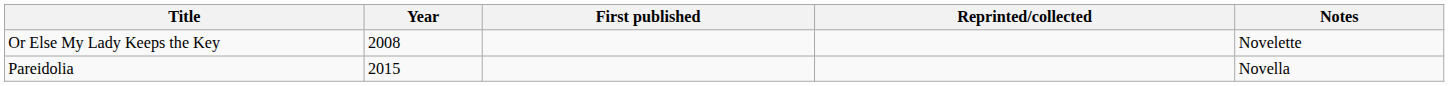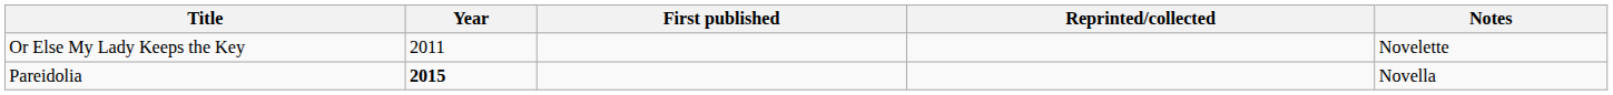 <table class='wikitable sortable' width='90%'>
 <tr>
 <th width=25%>Title</th>
 <th>Year</th>
 <th>First published</th>
 <th>Reprinted/collected</th>
 <th>Notes</th>
 </tr>
 <tr>
 <td>Or Else My Lady Keeps the Key</td>
-<td>2008</td>
+<td>2011</td>
 <td></td>
 <td></td>
 <td>Novelette</td>
 </tr>
 <tr>
 <td>Pareidolia</td>
-<td>2015</td>
+<td><strong>2015</strong></td>
 <td></td>
 <td></td>
 <td>Novella</td>
 </tr>
 </table>
